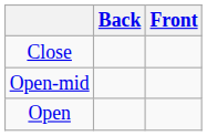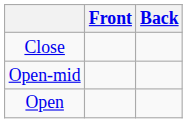 <table class="wikitable" style="text-align: center;">
 <tr>
 <th></th>
+<th><a href='#'>Front</a></th>
 <th><a href='#'>Back</a></th>
-<th><a href='#'>Front</a></th>
 </tr>
 <tr>
 <td><a href='#'>Close</a></td>
 <td></td>
 <td></td>
 </tr>
 <tr>
 <td><a href='#'>Open-mid</a></td>
 <td></td>
 <td></td>
 </tr>
 <tr>
 <td><a href='#'>Open</a></td>
 <td></td>
 <td></td>
 </tr>
 </table>
